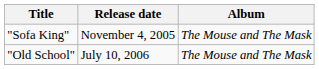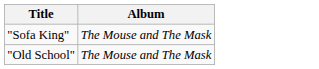 <table class="wikitable">
 <tr>
 <th>Title</th>
-<th>Release date</th>
 <th>Album</th>
 </tr>
 <tr>
 <td>"Sofa King"</td>
-<td>November 4, 2005</td>
 <td><em>The Mouse and The Mask</em></td>
 </tr>
 <tr>
 <td>"Old School"</td>
-<td>July 10, 2006</td>
 <td><em>The Mouse and The Mask</em></td>
 </tr>
 </table>
